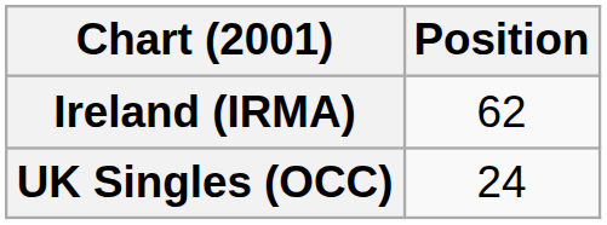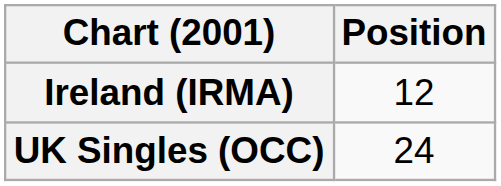 <table class="wikitable plainrowheaders" style="text-align:center">
 <tr>
 <th scope="col">Chart (2001)</th>
 <th scope="col">Position</th>
 </tr>
 <tr>
 <th scope="row">Ireland (IRMA)</th>
-<td>62</td>
+<td>12</td>
 </tr>
 <tr>
 <th scope="row">UK Singles (OCC)</th>
 <td>24</td>
 </tr>
 </table>
